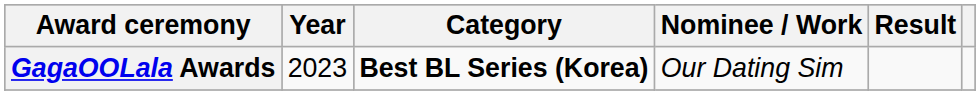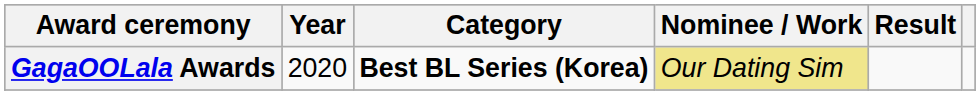 <table class="wikitable plainrowheaders sortable">
 <tr>
 <th scope="col">Award ceremony</th>
 <th scope="col">Year</th>
 <th scope="col">Category</th>
 <th scope="col">Nominee / Work</th>
 <th scope="col">Result</th>
 <th scope="col" class="unsortable"></th>
 </tr>
 <tr>
 <th scope="row"><em><a href='#'>GagaOOLala</a></em> Awards</th>
-<td>2023</td>
+<td>2020</td>
 <td><strong>Best BL Series (Korea)</strong></td>
-<td><em>Our Dating Sim</em></td>
+<td style="background: khaki;"><em>Our Dating Sim</em></td>
 <td></td>
 <td></td>
 </tr>
 </table>
